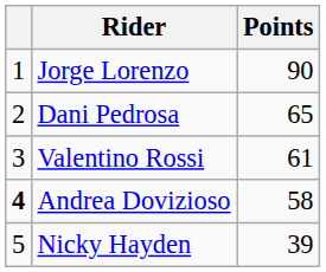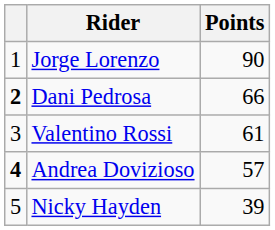 <table class="wikitable" style="font-size: 95%;">
 <tr>
 <th></th>
 <th>Rider</th>
 <th>Points</th>
 </tr>
 <tr>
 <td align=center>1</td>
 <td> <a href='#'>Jorge Lorenzo</a></td>
 <td align=right>90</td>
 </tr>
 <tr>
-<td align=center>2</td>
+<td align=center><strong>2</strong></td>
 <td> <a href='#'>Dani Pedrosa</a></td>
-<td align=right>65</td>
+<td align=right>66</td>
 </tr>
 <tr>
 <td align=center>3</td>
 <td> <a href='#'>Valentino Rossi</a></td>
 <td align=right>61</td>
 </tr>
 <tr>
 <td align=center><strong>4</strong></td>
 <td> <a href='#'>Andrea Dovizioso</a></td>
-<td align=right>58</td>
+<td align=right>57</td>
 </tr>
 <tr>
 <td align=center>5</td>
 <td> <a href='#'>Nicky Hayden</a></td>
 <td align=right>39</td>
 </tr>
 </table>
